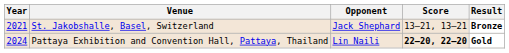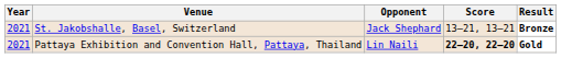 <table class="sortable wikitable" style="font-size: 90%;">
 <tr>
 <th>Year</th>
 <th>Venue</th>
 <th>Opponent</th>
 <th>Score</th>
 <th>Result</th>
 </tr>
 <tr style="background:#F3E6D7">
 <td align="center"><a href='#'>2021</a></td>
 <td align="left"><a href='#'>St. Jakobshalle</a>, <a href='#'>Basel</a>, Switzerland</td>
 <td align="left"> <a href='#'>Jack Shephard</a></td>
 <td align="left">13–21, 13–21</td>
 <td style="text-align:left; background:white"> <strong>Bronze</strong></td>
 </tr>
 <tr style="background:#F3E6D7">
-<td align="center"><a href='#'>2024</a></td>
+<td align="center"><a href='#'>2021</a></td>
 <td align="left">Pattaya Exhibition and Convention Hall, <a href='#'>Pattaya</a>, Thailand</td>
 <td align="left"> <a href='#'>Lin Naili</a></td>
 <td align="left"><strong>22–20, 22–20</strong></td>
 <td style="text-align:left; background:white"> <strong>Gold</strong></td>
 </tr>
 </table>
